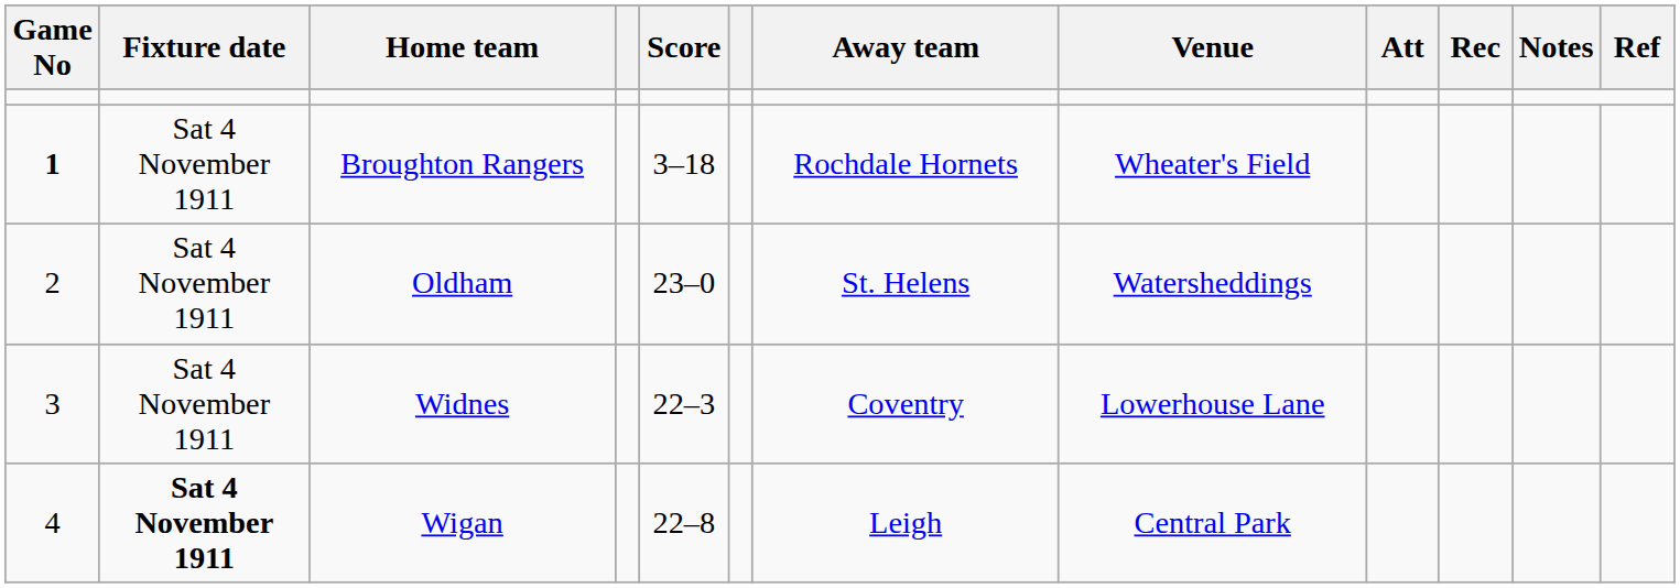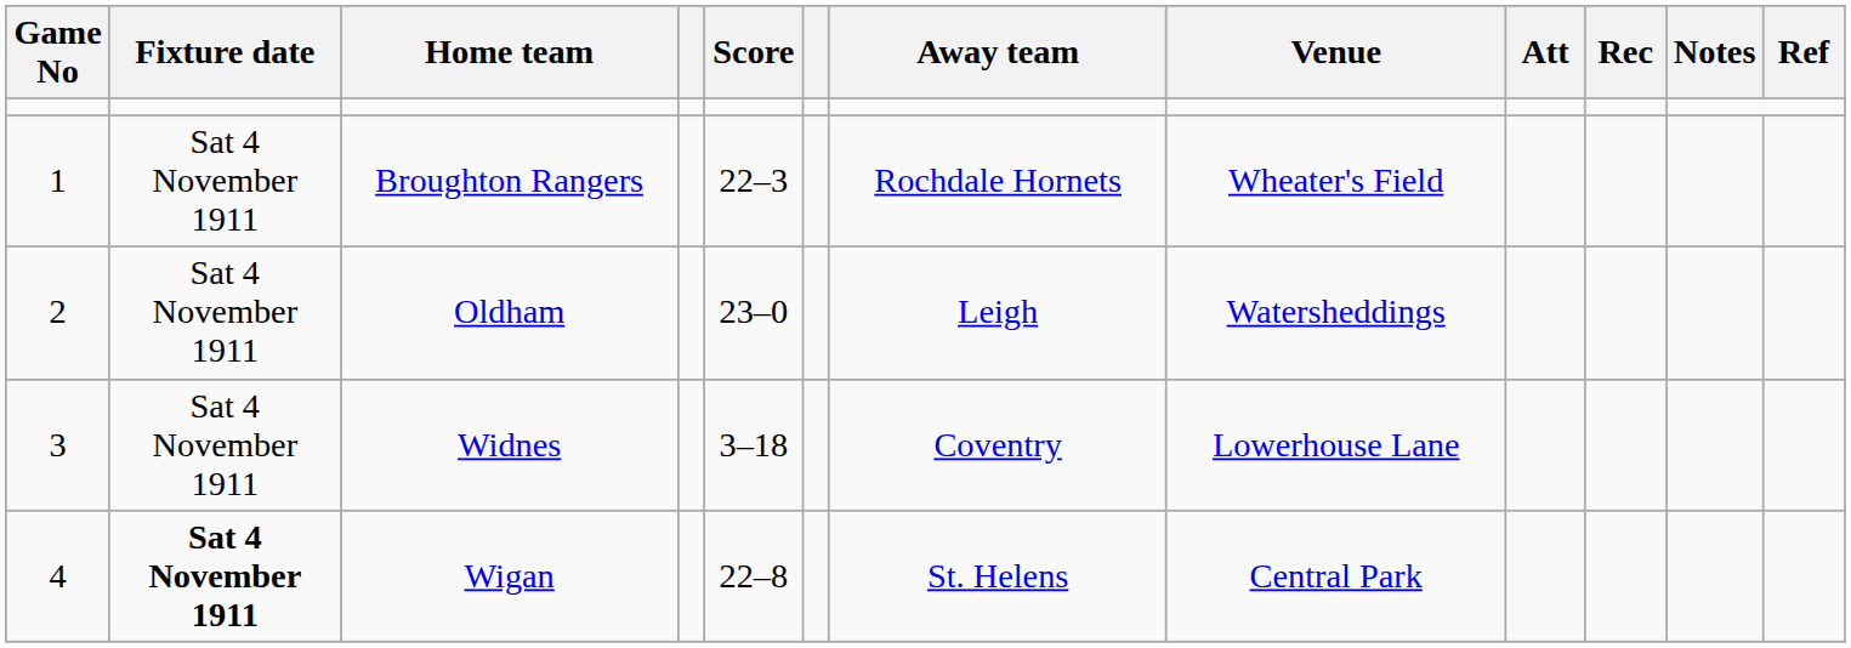 <table class="wikitable" style="text-align:center;">
 <tr>
 <th width=20 abbr="No">Game No</th>
 <th width=100 abbr="Date">Fixture date</th>
 <th width=150 abbr="Home team">Home team</th>
 <th width=5 abbr="space"></th>
 <th width=20 abbr="Score">Score</th>
 <th width=5 abbr="space"></th>
 <th width=150 abbr="Away team">Away team</th>
 <th width=150 abbr="Venue">Venue</th>
 <th width=30 abbr="Att">Att</th>
 <th width=30 abbr="Rec">Rec</th>
 <th width=20 abbr="Notes">Notes</th>
 <th width=30 abbr="Ref">Ref</th>
 </tr>
 <tr>
 <td></td>
 <td></td>
 <td></td>
 <td></td>
 <td></td>
 <td></td>
 <td></td>
 <td></td>
 <td></td>
 <td></td>
 </tr>
 <tr>
-<td><strong>1</strong></td>
+<td>1</td>
 <td>Sat 4 November 1911</td>
 <td><a href='#'>Broughton Rangers</a></td>
 <td></td>
-<td>3–18</td>
+<td>22–3</td>
 <td></td>
 <td><a href='#'>Rochdale Hornets</a></td>
 <td><a href='#'>Wheater's Field</a></td>
 <td></td>
 <td></td>
 <td></td>
 <td></td>
 </tr>
 <tr>
 <td>2</td>
 <td>Sat 4 November 1911</td>
 <td><a href='#'>Oldham</a></td>
 <td></td>
 <td>23–0</td>
 <td></td>
-<td><a href='#'>St. Helens</a></td>
+<td><a href='#'>Leigh</a></td>
 <td><a href='#'>Watersheddings</a></td>
 <td></td>
 <td></td>
 <td></td>
 <td></td>
 </tr>
 <tr>
 <td>3</td>
 <td>Sat 4 November 1911</td>
 <td><a href='#'>Widnes</a></td>
 <td></td>
-<td>22–3</td>
+<td>3–18</td>
 <td></td>
 <td><a href='#'>Coventry</a></td>
 <td><a href='#'>Lowerhouse Lane</a></td>
 <td></td>
 <td></td>
 <td></td>
 <td></td>
 </tr>
 <tr>
 <td>4</td>
 <td><strong>Sat 4 November 1911</strong></td>
 <td><a href='#'>Wigan</a></td>
 <td></td>
 <td>22–8</td>
 <td></td>
-<td><a href='#'>Leigh</a></td>
+<td><a href='#'>St. Helens</a></td>
 <td><a href='#'>Central Park</a></td>
 <td></td>
 <td></td>
 <td></td>
 <td></td>
 </tr>
 </table>
